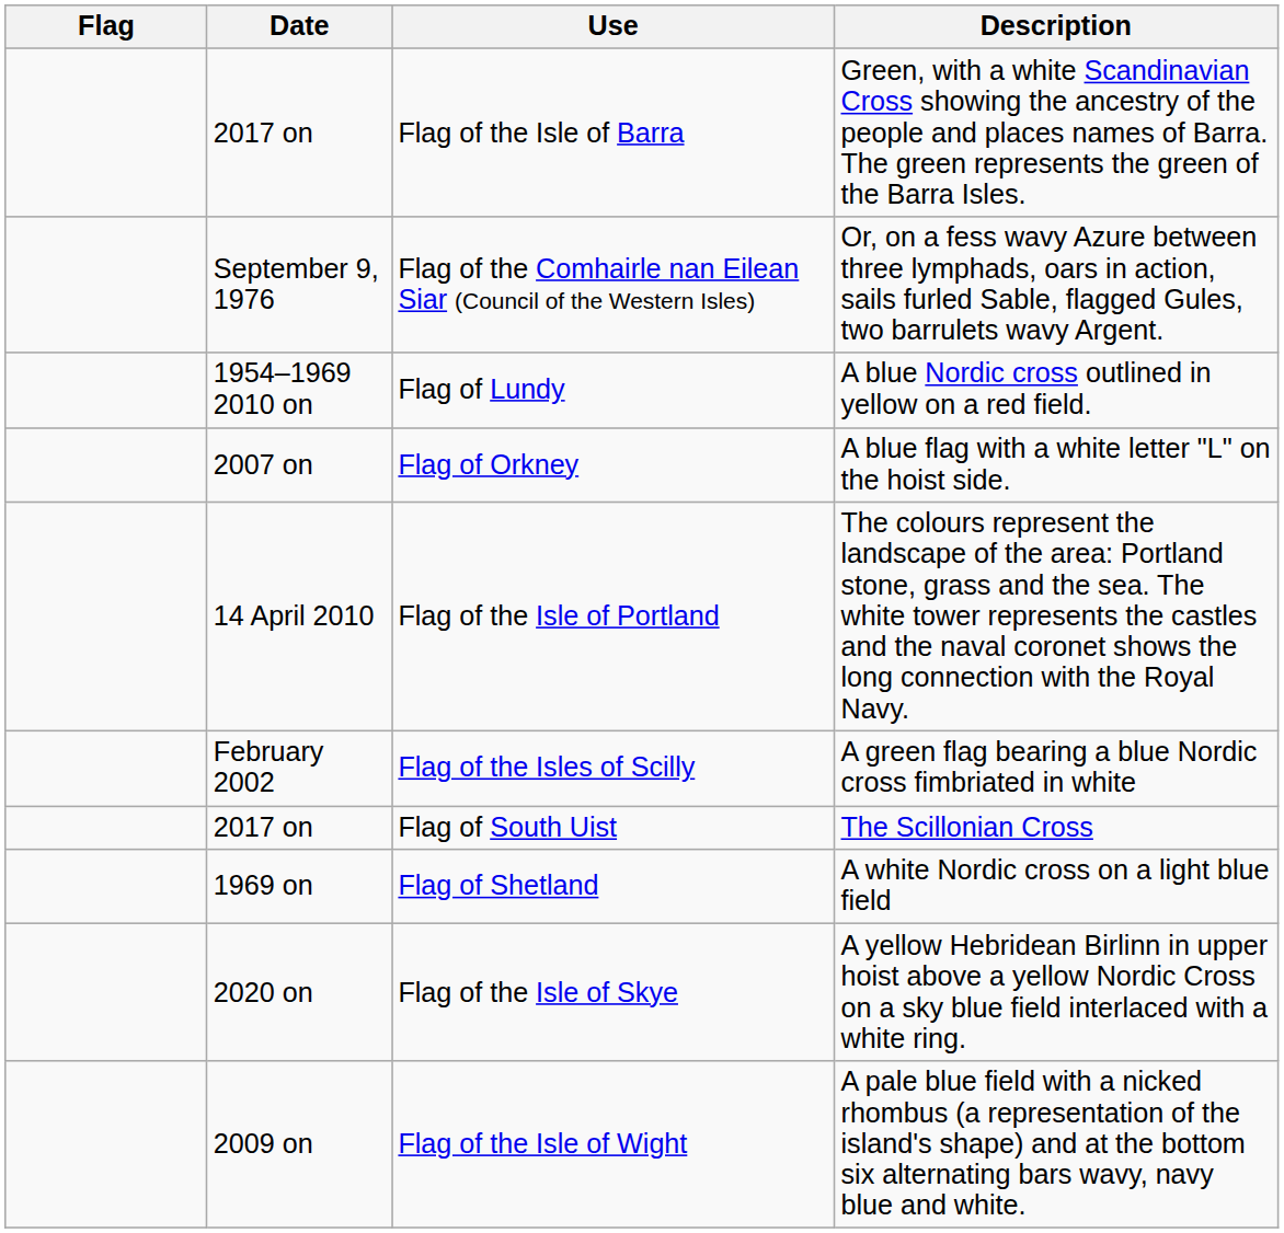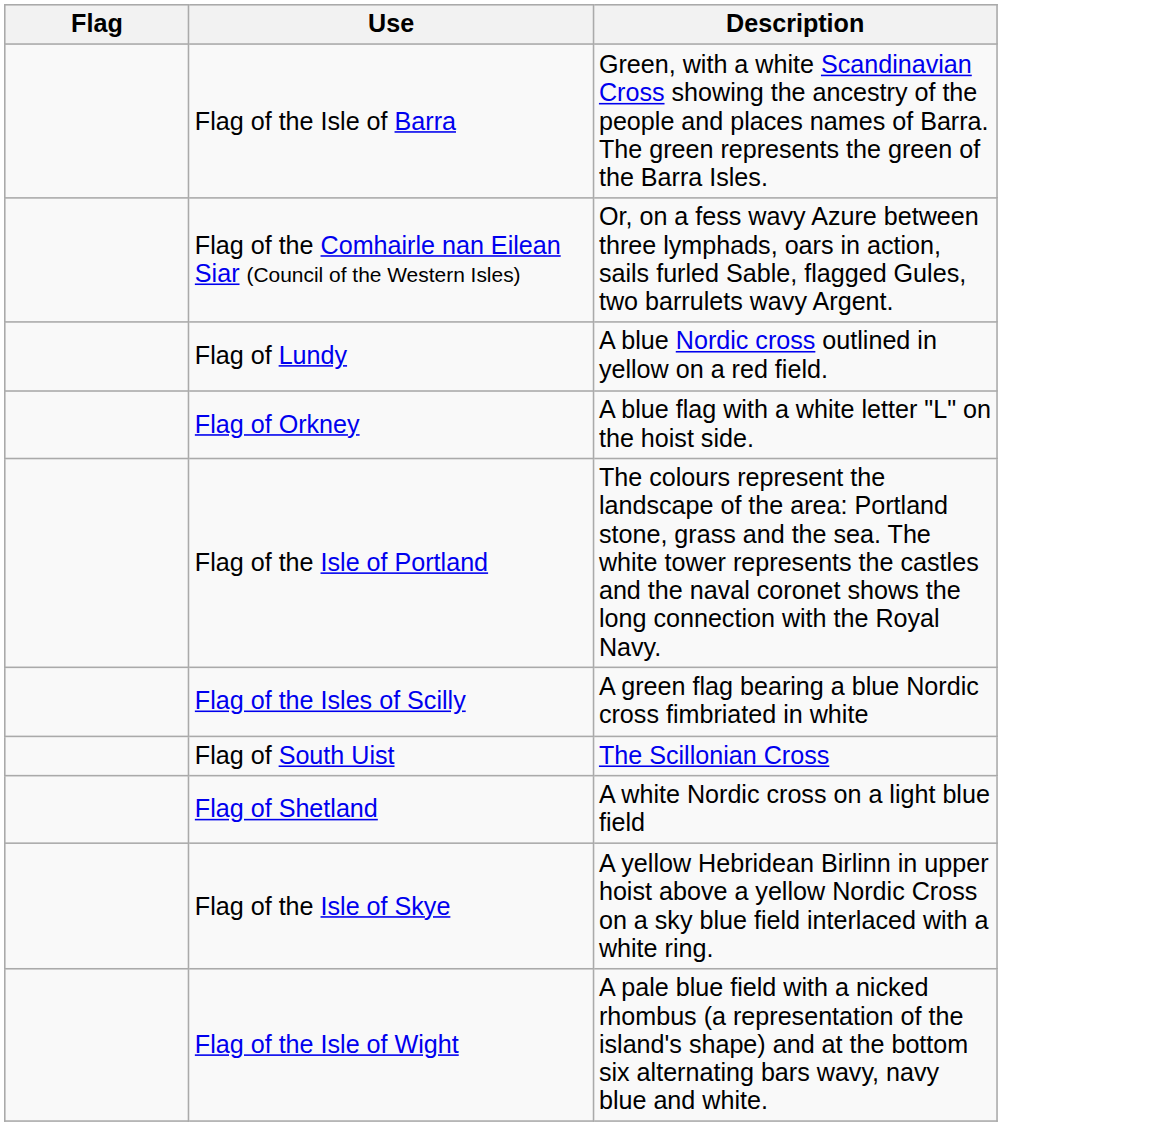 <table class="wikitable">
 <tr style="background:#efefef;">
 <th style="width:110px;">Flag</th>
-<th style="width:100px;">Date</th>
 <th style="width:250px;">Use</th>
 <th style="width:250px;">Description</th>
 </tr>
 <tr>
 <td></td>
-<td>2017 on</td>
 <td>Flag of the Isle of <a href='#'>Barra</a></td>
 <td>Green, with a white <a href='#'>Scandinavian Cross</a> showing the ancestry of the people and places names of Barra.  The green represents the green of the Barra Isles.</td>
 </tr>
 <tr>
 <td></td>
-<td>September 9, 1976</td>
 <td>Flag of the <a href='#'>Comhairle nan Eilean Siar</a> <small>(Council of the Western Isles)</small></td>
 <td>Or, on a fess wavy Azure between three lymphads, oars in action, sails furled Sable, flagged Gules, two barrulets wavy Argent.</td>
 </tr>
 <tr>
 <td></td>
-<td>1954–1969<br>2010 on</td>
 <td>Flag of <a href='#'>Lundy</a></td>
 <td>A blue <a href='#'>Nordic cross</a> outlined in yellow on a red field.</td>
 </tr>
 <tr>
 <td></td>
-<td>2007 on</td>
 <td><a href='#'>Flag of Orkney</a></td>
 <td>A blue flag with a white letter "L" on the hoist side.</td>
 </tr>
 <tr>
 <td></td>
-<td>14 April 2010</td>
 <td>Flag of the <a href='#'>Isle of Portland</a> </td>
 <td>The colours represent the landscape of the area: Portland stone, grass and the sea. The white tower represents the castles and the naval coronet shows the long connection with the Royal Navy.</td>
 </tr>
 <tr>
 <td></td>
-<td>February 2002</td>
 <td><a href='#'>Flag of the Isles of Scilly</a></td>
 <td>A green flag bearing a blue Nordic cross fimbriated in white</td>
 </tr>
 <tr>
 <td></td>
-<td>2017 on</td>
 <td>Flag of <a href='#'>South Uist</a></td>
 <td><a href='#'>The Scillonian Cross</a></td>
 </tr>
 <tr>
 <td></td>
-<td>1969 on</td>
 <td><a href='#'>Flag of Shetland</a></td>
 <td>A white Nordic cross on a light blue field</td>
 </tr>
 <tr>
 <td></td>
-<td>2020 on</td>
 <td>Flag of the <a href='#'>Isle of Skye</a></td>
 <td>A yellow Hebridean Birlinn in upper hoist above a yellow Nordic Cross on a sky blue field interlaced with a white ring.</td>
 </tr>
 <tr>
 <td></td>
-<td>2009 on</td>
 <td><a href='#'>Flag of the Isle of Wight</a></td>
 <td>A pale blue field with a nicked rhombus (a representation of the island's shape) and at the bottom six alternating bars wavy, navy blue and white.</td>
 </tr>
 </table>
